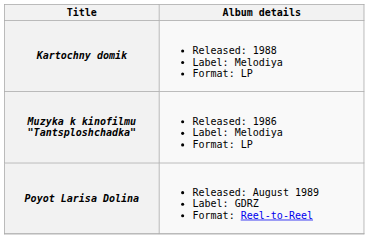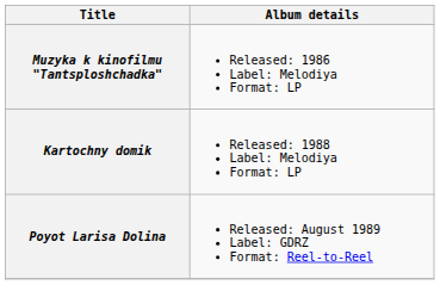 <table class="wikitable plainrowheaders" style="text-align:center;">
 <tr>
 <th style="width:15em;">Title</th>
 <th style="width:20em;">Album details</th>
 </tr>
 <tr>
+<th scope="row"><em>Muzyka k kinofilmu "Tantsploshchadka"</em></th>
+<td align="left"><br><ul><li>Released: 1986</li><li>Label: Melodiya</li><li>Format: LP</li></ul></td>
+</tr>
+<tr>
 <th scope="row"><em>Kartochny domik</em></th>
 <td align="left"><br><ul><li>Released: 1988</li><li>Label: Melodiya</li><li>Format: LP</li></ul></td>
-</tr>
-<tr>
-<th scope="row"><em>Muzyka k kinofilmu "Tantsploshchadka"</em></th>
-<td align="left"><br><ul><li>Released: 1986</li><li>Label: Melodiya</li><li>Format: LP</li></ul></td>
 </tr>
 <tr>
 <th scope="row"><em>Poyot Larisa Dolina</em></th>
 <td align="left"><br><ul><li>Released: August 1989</li><li>Label: GDRZ</li><li>Format: <a href='#'>Reel-to-Reel</a></li></ul></td>
 </tr>
 <tr>
 </tr>
 </table>
